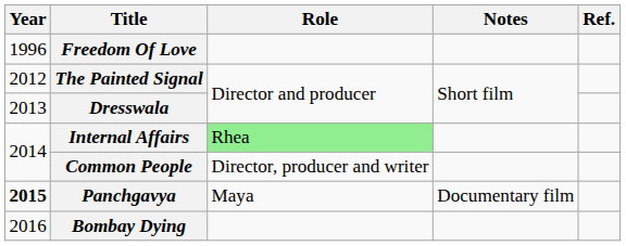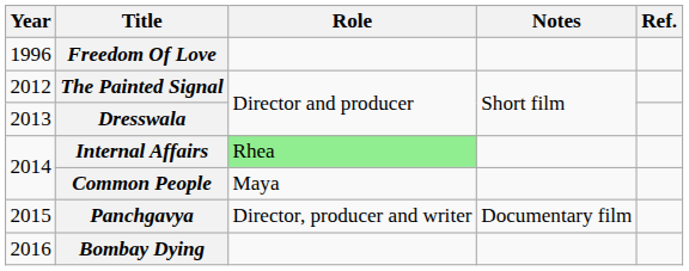 <table class="wikitable plainrowheaders sortable">
 <tr>
 <th scope="col">Year</th>
 <th scope="col">Title</th>
 <th scope="col">Role</th>
 <th scope="col" class="unsortable">Notes</th>
 <th scope="col" class="unsortable">Ref.</th>
 </tr>
 <tr>
 <td>1996</td>
 <th scope="row"><em>Freedom Of Love</em></th>
 <td></td>
 <td></td>
 <td></td>
 </tr>
 <tr>
 <td>2012</td>
 <th scope="row"><em>The Painted Signal</em></th>
 <td rowspan="2">Director and producer</td>
 <td rowspan="2">Short film</td>
 <td></td>
 </tr>
 <tr>
 <td>2013</td>
 <th scope="row"><em>Dresswala</em></th>
 <td></td>
 </tr>
 <tr>
 <td rowspan="2">2014</td>
 <th scope="row"><em>Internal Affairs</em></th>
 <td style="background: lightgreen;">Rhea</td>
 <td></td>
 <td></td>
 </tr>
 <tr>
 <th scope="row"><em>Common People</em></th>
-<td>Director, producer and writer</td>
+<td>Maya</td>
 <td></td>
 <td></td>
 </tr>
 <tr>
-<td><strong>2015</strong></td>
+<td>2015</td>
 <th scope="row"><em>Panchgavya</em></th>
-<td>Maya</td>
+<td>Director, producer and writer</td>
 <td>Documentary film</td>
 <td></td>
 </tr>
 <tr>
 <td>2016</td>
 <th scope="row"><em>Bombay Dying</em></th>
 <td></td>
 <td></td>
 <td></td>
 </tr>
 </table>
